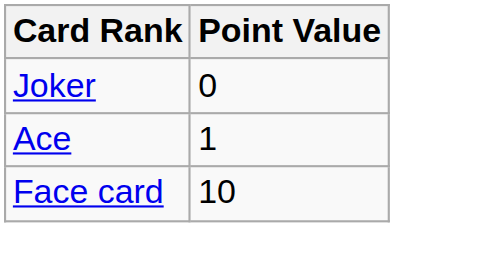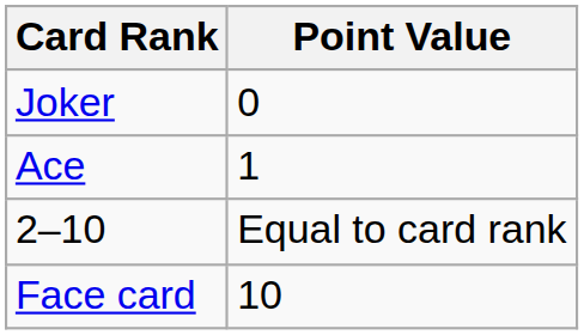 <table class="wikitable">
 <tr>
 <th>Card Rank</th>
 <th>Point Value</th>
 </tr>
 <tr>
 <td><a href='#'>Joker</a></td>
 <td>0</td>
 </tr>
 <tr>
 <td><a href='#'>Ace</a></td>
 <td>1</td>
 </tr>
 <tr>
+<td>2–10</td>
+<td>Equal to card rank</td>
+</tr>
+<tr>
 <td><a href='#'>Face card</a></td>
 <td>10</td>
 </tr>
 </table>
